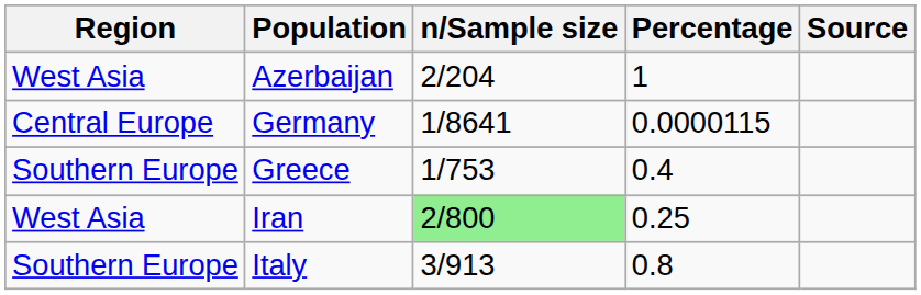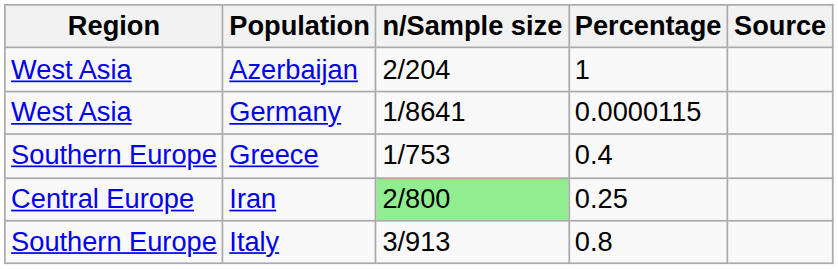 <table class="wikitable sortable">
 <tr>
 <th>Region</th>
 <th>Population</th>
 <th>n/Sample size</th>
 <th>Percentage</th>
 <th>Source</th>
 </tr>
 <tr>
 <td><a href='#'>West Asia</a></td>
 <td><a href='#'>Azerbaijan</a></td>
 <td>2/204</td>
 <td>1</td>
 <td></td>
 </tr>
 <tr>
-<td><a href='#'>Central Europe</a></td>
+<td><a href='#'>West Asia</a></td>
 <td><a href='#'>Germany</a></td>
 <td>1/8641</td>
 <td>0.0000115</td>
 <td></td>
 </tr>
 <tr>
 <td><a href='#'>Southern Europe</a></td>
 <td><a href='#'>Greece</a></td>
 <td>1/753</td>
 <td>0.4</td>
 <td></td>
 </tr>
 <tr>
-<td><a href='#'>West Asia</a></td>
+<td><a href='#'>Central Europe</a></td>
 <td><a href='#'>Iran</a></td>
 <td style="background: lightgreen;">2/800</td>
 <td>0.25</td>
 <td></td>
 </tr>
 <tr>
 <td><a href='#'>Southern Europe</a></td>
 <td><a href='#'>Italy</a></td>
 <td>3/913</td>
 <td>0.8</td>
 <td></td>
 </tr>
 </table>
